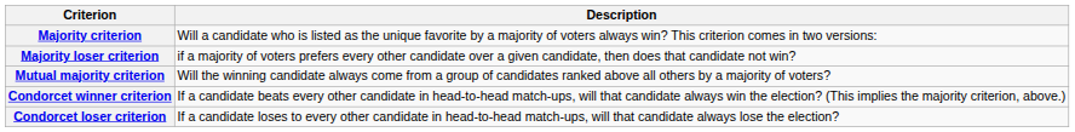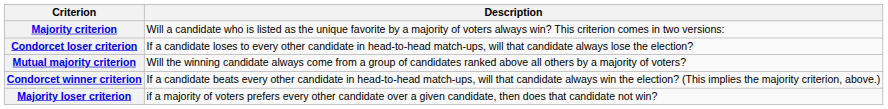 <table class="wikitable">
 <tr>
 <th>Criterion</th>
 <th>Description</th>
 </tr>
 <tr>
 <th><a href='#'>Majority criterion</a></th>
 <td>Will a candidate who is listed as the unique favorite by a majority of voters always win? This criterion comes in two versions:</td>
 </tr>
 <tr>
-<th><a href='#'>Majority loser criterion</a></th>
-<td>if a majority of voters prefers every other candidate over a given candidate, then does that candidate not win?</td>
+<th><a href='#'>Condorcet loser criterion</a></th>
+<td>If a candidate loses to every other candidate in head-to-head match-ups, will that candidate always lose the election?</td>
 </tr>
 <tr>
 <th><a href='#'>Mutual majority criterion</a></th>
 <td>Will the winning candidate always come from a group of candidates ranked above all others by a majority of voters?</td>
 </tr>
 <tr>
 <th><a href='#'>Condorcet winner criterion</a></th>
 <td>If a candidate beats every other candidate in head-to-head match-ups, will that candidate always win the election? (This implies the majority criterion, above.)</td>
 </tr>
 <tr>
-<th><a href='#'>Condorcet loser criterion</a></th>
-<td>If a candidate loses to every other candidate in head-to-head match-ups, will that candidate always lose the election?</td>
+<th><a href='#'>Majority loser criterion</a></th>
+<td>if a majority of voters prefers every other candidate over a given candidate, then does that candidate not win?</td>
 </tr>
 </table>
